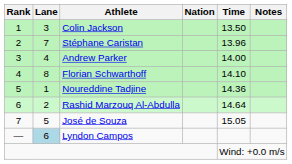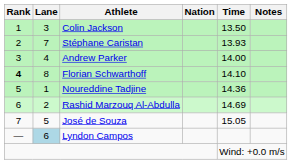 <table class="wikitable sortable" style="text-align:center">
 <tr>
 <th>Rank</th>
 <th>Lane</th>
 <th>Athlete</th>
 <th>Nation</th>
 <th>Time</th>
 <th>Notes</th>
 </tr>
 <tr bgcolor=bbf3bb>
 <td>1</td>
 <td>3</td>
 <td align="left"><a href='#'>Colin Jackson</a></td>
 <td align=left></td>
 <td>13.50</td>
 <td></td>
 </tr>
 <tr bgcolor=bbf3bb>
 <td>2</td>
 <td>7</td>
 <td align="left"><a href='#'>Stéphane Caristan</a></td>
 <td align=left></td>
-<td>13.96</td>
+<td>13.93</td>
 <td></td>
 </tr>
 <tr bgcolor=bbf3bb>
 <td>3</td>
 <td>4</td>
 <td align="left"><a href='#'>Andrew Parker</a></td>
 <td align=left></td>
 <td>14.00</td>
 <td></td>
 </tr>
 <tr bgcolor=bbf3bb>
-<td>4</td>
+<td><strong>4</strong></td>
 <td>8</td>
 <td align="left"><a href='#'>Florian Schwarthoff</a></td>
 <td align=left></td>
 <td>14.10</td>
 <td></td>
 </tr>
 <tr bgcolor=bbf3bb>
 <td>5</td>
 <td>1</td>
 <td align="left"><a href='#'>Noureddine Tadjine</a></td>
 <td align=left></td>
 <td>14.36</td>
 <td></td>
 </tr>
 <tr bgcolor=ccf9cc>
 <td>6</td>
 <td>2</td>
 <td align="left"><a href='#'>Rashid Marzouq Al-Abdulla</a></td>
 <td align=left></td>
-<td>14.64</td>
+<td>14.69</td>
 <td></td>
 </tr>
 <tr>
 <td>7</td>
 <td>5</td>
 <td align="left"><a href='#'>José de Souza</a></td>
 <td align=left></td>
 <td>15.05</td>
 <td></td>
 </tr>
 <tr>
 <td data-sort-value=8>—</td>
 <td style="background: lightblue;">6</td>
 <td align="left"><a href='#'>Lyndon Campos</a></td>
 <td align=left></td>
 <td data-sort-value=99.99></td>
 <td></td>
 </tr>
 <tr class="sortbottom">
 <td colspan=4></td>
 <td colspan="2" style="text-align:left;">Wind: +0.0 m/s</td>
 </tr>
 </table>
